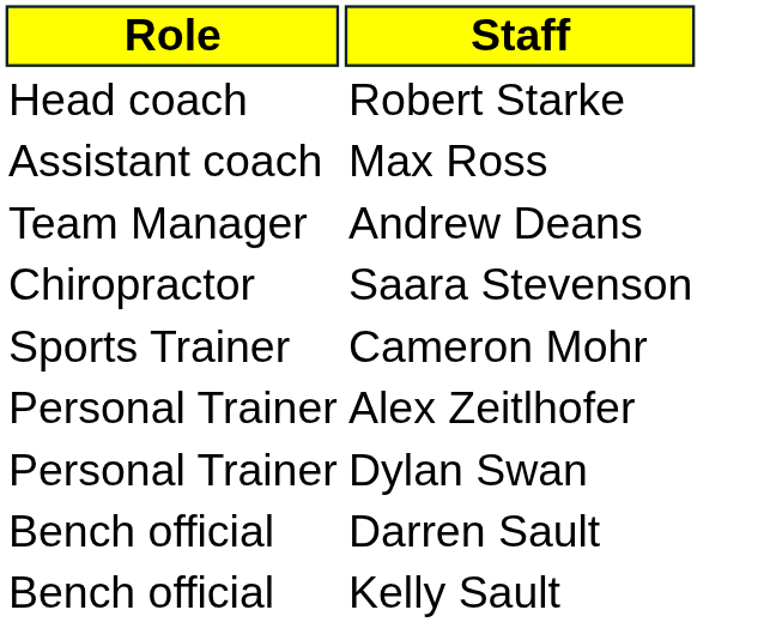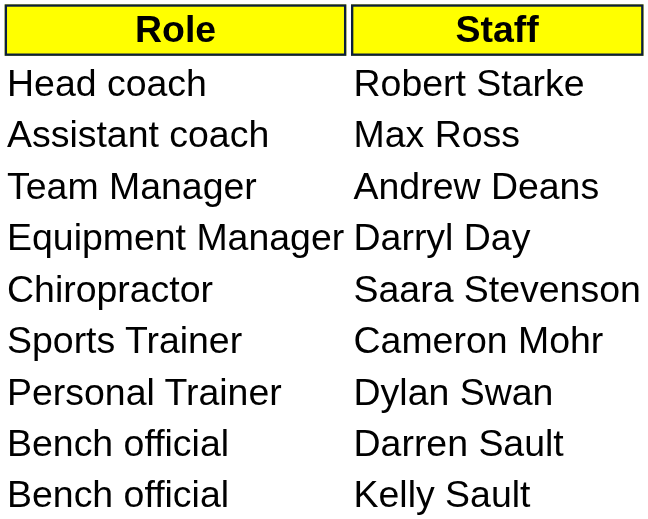 <table class="toccolours">
 <tr>
 </tr>
 <tr>
 <th style="background:#FFFF00;color:black;border:#0c1f3d 1px solid">Role</th>
 <th style="background:#FFFF00;color:black;border:#0c1f3d 1px solid">Staff</th>
 </tr>
 <tr>
 <td>Head coach</td>
 <td> Robert Starke</td>
 </tr>
 <tr>
 <td>Assistant coach</td>
 <td> Max Ross</td>
 </tr>
 <tr>
 <td>Team Manager</td>
 <td> Andrew Deans</td>
 </tr>
 <tr>
+<td>Equipment Manager</td>
+<td> Darryl Day</td>
+</tr>
+<tr>
 <td>Chiropractor</td>
 <td> Saara Stevenson</td>
 </tr>
 <tr>
 <td>Sports Trainer</td>
 <td> Cameron Mohr</td>
-</tr>
-<tr>
-<td>Personal Trainer</td>
-<td> Alex Zeitlhofer</td>
 </tr>
 <tr>
 <td>Personal Trainer</td>
 <td> Dylan Swan</td>
 </tr>
 <tr>
 <td>Bench official</td>
 <td> Darren Sault</td>
 </tr>
 <tr>
 <td>Bench official</td>
 <td> Kelly Sault</td>
 </tr>
 </table>
